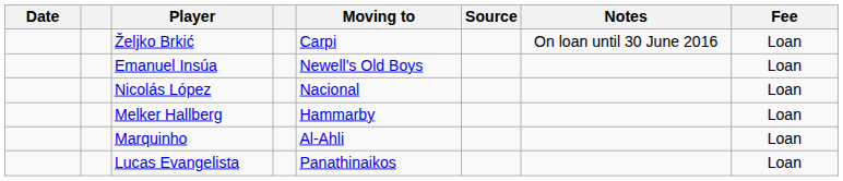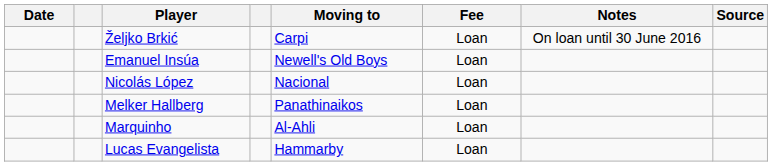 <table class="wikitable sortable">
 <tr>
 <th style="width:80px;">Date</th>
 <th style="width:30px;"></th>
 <th style="width:180px;">Player</th>
 <th style="width:20px;"></th>
 <th style="width:180px;">Moving to</th>
+<th style="width:120px;" class="unsortable">Fee</th>
+<th style="width:250px;" class="unsortable">Notes</th>
 <th style="width:20px;">Source</th>
-<th style="width:250px;" class="unsortable">Notes</th>
-<th style="width:120px;" class="unsortable">Fee</th>
 </tr>
 <tr>
 <td></td>
 <td align=center></td>
 <td> <a href='#'>Željko Brkić</a></td>
 <td></td>
 <td> <a href='#'>Carpi</a></td>
+<td align=center>Loan</td>
+<td align=center>On loan until 30 June 2016</td>
 <td></td>
-<td align=center>On loan until 30 June 2016</td>
-<td align=center>Loan</td>
 </tr>
 <tr>
 <td></td>
 <td align=center></td>
 <td> <a href='#'>Emanuel Insúa</a></td>
 <td></td>
 <td> <a href='#'>Newell's Old Boys</a></td>
+<td align=center>Loan</td>
+<td align=center></td>
 <td></td>
-<td align=center></td>
-<td align=center>Loan</td>
 </tr>
 <tr>
 <td></td>
 <td align=center></td>
 <td> <a href='#'>Nicolás López</a></td>
 <td></td>
 <td> <a href='#'>Nacional</a></td>
+<td align=center>Loan</td>
+<td align=center></td>
 <td></td>
-<td align=center></td>
-<td align=center>Loan</td>
 </tr>
 <tr>
 <td></td>
 <td align=center></td>
 <td> <a href='#'>Melker Hallberg</a></td>
 <td></td>
-<td> <a href='#'>Hammarby</a></td>
+<td> <a href='#'>Panathinaikos</a></td>
+<td align=center>Loan</td>
+<td align=center></td>
 <td></td>
-<td align=center></td>
-<td align=center>Loan</td>
 </tr>
 <tr>
 <td></td>
 <td align=center></td>
 <td> <a href='#'>Marquinho</a></td>
 <td></td>
 <td> <a href='#'>Al-Ahli</a></td>
+<td align=center>Loan</td>
+<td align=center></td>
 <td></td>
-<td align=center></td>
-<td align=center>Loan</td>
 </tr>
 <tr>
 <td></td>
 <td align=center></td>
 <td> <a href='#'>Lucas Evangelista</a></td>
 <td></td>
-<td> <a href='#'>Panathinaikos</a></td>
+<td> <a href='#'>Hammarby</a></td>
+<td align=center>Loan</td>
+<td align=center></td>
 <td></td>
-<td align=center></td>
-<td align=center>Loan</td>
 </tr>
 </table>
